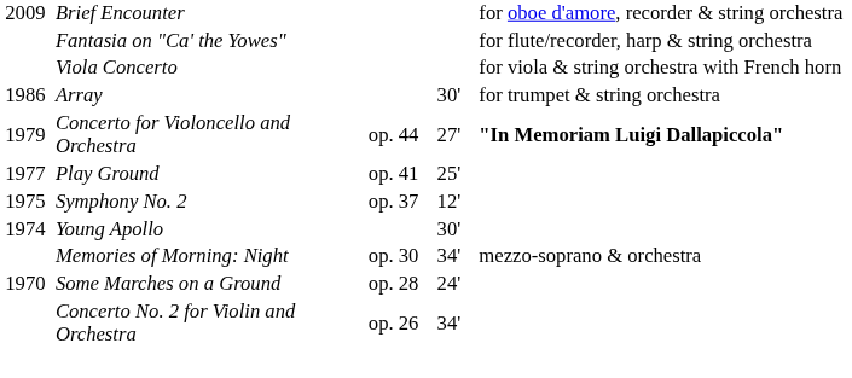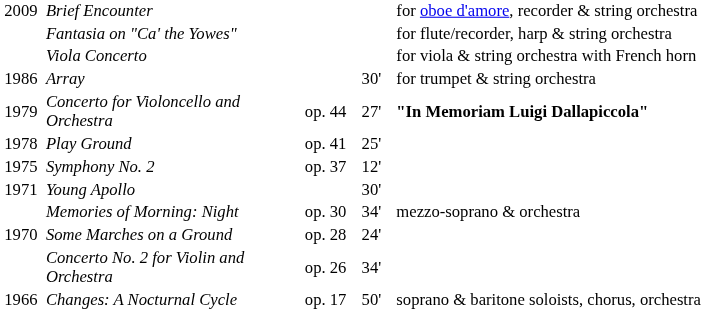 <table style=text-align:center>
 <tr>
 <td width=40px>2009</td>
 <td style="width:245px; text-align:left;"><em>Brief Encounter</em></td>
 <td width=40px></td>
 <td width=40px></td>
 <td align=left>for <a href='#'>oboe d'amore</a>, recorder & string orchestra</td>
 </tr>
 <tr>
 <td></td>
 <td align=left><em>Fantasia on "Ca' the Yowes"</em></td>
 <td></td>
 <td></td>
 <td align=left>for flute/recorder, harp & string orchestra</td>
 </tr>
 <tr>
 <td></td>
 <td align=left><em>Viola Concerto</em></td>
 <td></td>
 <td></td>
 <td align=left>for viola & string orchestra with French horn</td>
 </tr>
 <tr>
 <td>1986</td>
 <td align=left><em>Array</em></td>
 <td></td>
 <td>30'</td>
 <td align=left>for trumpet & string orchestra</td>
 </tr>
 <tr>
 <td>1979</td>
 <td align=left><em>Concerto for Violoncello and Orchestra</em> </td>
 <td>op. 44</td>
 <td>27'</td>
 <td align=left><strong>"In Memoriam Luigi Dallapiccola"</strong></td>
 </tr>
 <tr>
-<td>1977</td>
+<td>1978</td>
 <td align=left><em>Play Ground</em></td>
 <td>op. 41</td>
 <td>25'</td>
 <td align=left></td>
 </tr>
 <tr>
 <td>1975</td>
 <td align=left><em>Symphony No. 2</em></td>
 <td>op. 37</td>
 <td>12'</td>
 <td align=left></td>
 </tr>
 <tr>
-<td>1974</td>
+<td>1971</td>
 <td align=left><em>Young Apollo</em></td>
 <td></td>
 <td>30'</td>
 <td align=left></td>
 </tr>
 <tr>
 <td></td>
 <td align=left><em>Memories of Morning: Night</em> </td>
 <td>op. 30</td>
 <td>34'</td>
 <td align=left>mezzo-soprano & orchestra</td>
 </tr>
 <tr>
 <td rowspan=2 valign=top>1970</td>
 <td align=left><em>Some Marches on a Ground</em> </td>
 <td>op. 28</td>
 <td>24'</td>
 <td align=left></td>
 </tr>
 <tr>
 <td align=left><em>Concerto No. 2 for Violin and Orchestra</em></td>
 <td>op. 26</td>
 <td>34'</td>
 <td align=left></td>
 </tr>
+<tr>
+<td>1966</td>
+<td align=left><em>Changes: A Nocturnal Cycle</em></td>
+<td>op. 17</td>
+<td>50'</td>
+<td align=left>soprano & baritone soloists, chorus, orchestra</td>
+</tr>
 </table>
